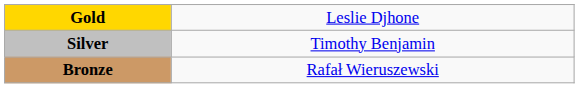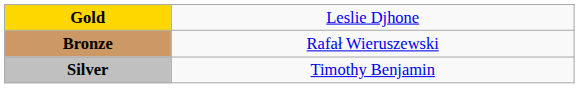 <table class="wikitable" style="text-align:center; " width="35%">
 <tr>
 <td bgcolor="gold"><strong>Gold</strong></td>
 <td><a href='#'>Leslie Djhone</a><br>  <small><em></em></small></td>
 </tr>
 <tr>
+<td bgcolor="CC9966"><strong>Bronze</strong></td>
+<td><a href='#'>Rafał Wieruszewski</a><br>  <small><em></em></small></td>
+</tr>
+<tr>
 <td bgcolor="silver"><strong>Silver</strong></td>
 <td><a href='#'>Timothy Benjamin</a><br>  <small><em></em></small></td>
 </tr>
-<tr>
-<td bgcolor="CC9966"><strong>Bronze</strong></td>
-<td><a href='#'>Rafał Wieruszewski</a><br>  <small><em></em></small></td>
-</tr>
 </table>
